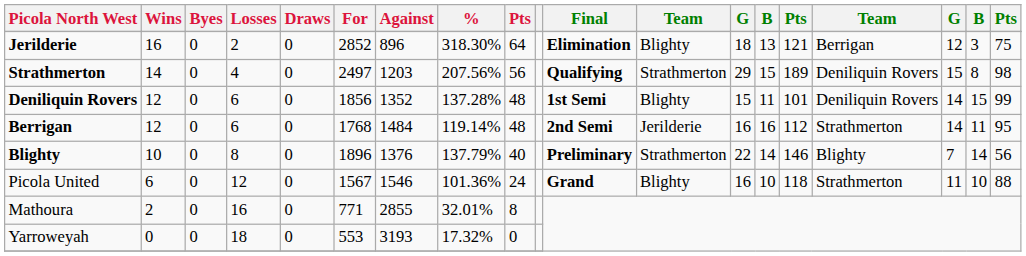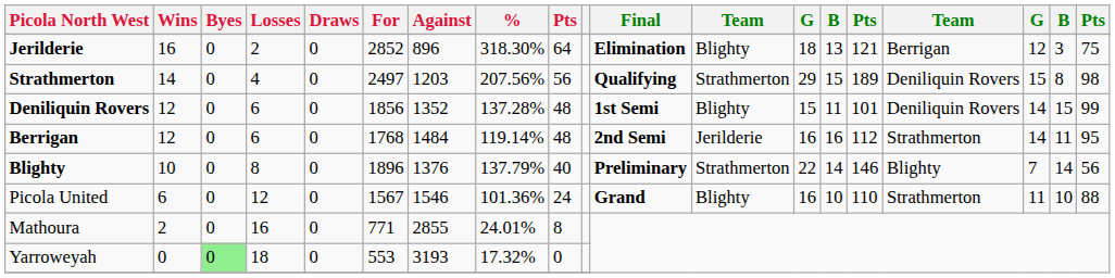 <table style="font-size: 85%; text-align: left;" class="wikitable">
 <tr>
 <th style="color:crimson">Picola North West</th>
 <th style="color:crimson">Wins</th>
 <th style="color:crimson">Byes</th>
 <th style="color:crimson">Losses</th>
 <th style="color:crimson">Draws</th>
 <th style="color:crimson">For</th>
 <th style="color:crimson">Against</th>
 <th style="color:crimson">%</th>
 <th style="color:crimson">Pts</th>
 <th></th>
 <th style="color:green">Final</th>
 <th style="color:green">Team</th>
 <th style="color:green">G</th>
 <th style="color:green">B</th>
 <th style="color:green">Pts</th>
 <th style="color:green">Team</th>
 <th style="color:green">G</th>
 <th style="color:green">B</th>
 <th style="color:green">Pts</th>
 </tr>
 <tr>
 </tr>
 <tr>
 </tr>
 <tr>
 <td><strong>	Jerilderie	</strong></td>
 <td>16</td>
 <td>0</td>
 <td>2</td>
 <td>0</td>
 <td>2852</td>
 <td>896</td>
 <td>318.30%</td>
 <td>64</td>
 <td></td>
 <td><strong>Elimination</strong></td>
 <td>Blighty</td>
 <td>18</td>
 <td>13</td>
 <td>121</td>
 <td>Berrigan</td>
 <td>12</td>
 <td>3</td>
 <td>75</td>
 </tr>
 <tr>
 <td><strong>	Strathmerton	</strong></td>
 <td>14</td>
 <td>0</td>
 <td>4</td>
 <td>0</td>
 <td>2497</td>
 <td>1203</td>
 <td>207.56%</td>
 <td>56</td>
 <td></td>
 <td><strong>Qualifying</strong></td>
 <td>Strathmerton</td>
 <td>29</td>
 <td>15</td>
 <td>189</td>
 <td>Deniliquin Rovers</td>
 <td>15</td>
 <td>8</td>
 <td>98</td>
 </tr>
 <tr>
 <td><strong>	Deniliquin Rovers	</strong></td>
 <td>12</td>
 <td>0</td>
 <td>6</td>
 <td>0</td>
 <td>1856</td>
 <td>1352</td>
 <td>137.28%</td>
 <td>48</td>
 <td></td>
 <td><strong>1st Semi</strong></td>
 <td>Blighty</td>
 <td>15</td>
 <td>11</td>
 <td>101</td>
 <td>Deniliquin Rovers</td>
 <td>14</td>
 <td>15</td>
 <td>99</td>
 </tr>
 <tr>
 <td><strong>	Berrigan	</strong></td>
 <td>12</td>
 <td>0</td>
 <td>6</td>
 <td>0</td>
 <td>1768</td>
 <td>1484</td>
 <td>119.14%</td>
 <td>48</td>
 <td></td>
 <td><strong>2nd Semi</strong></td>
 <td>Jerilderie</td>
 <td>16</td>
 <td>16</td>
 <td>112</td>
 <td>Strathmerton</td>
 <td>14</td>
 <td>11</td>
 <td>95</td>
 </tr>
 <tr>
 <td><strong>	Blighty	</strong></td>
 <td>10</td>
 <td>0</td>
 <td>8</td>
 <td>0</td>
 <td>1896</td>
 <td>1376</td>
 <td>137.79%</td>
 <td>40</td>
 <td></td>
 <td><strong>Preliminary</strong></td>
 <td>Strathmerton</td>
 <td>22</td>
 <td>14</td>
 <td>146</td>
 <td>Blighty</td>
 <td>7</td>
 <td>14</td>
 <td>56</td>
 </tr>
 <tr>
 <td>Picola United</td>
 <td>6</td>
 <td>0</td>
 <td>12</td>
 <td>0</td>
 <td>1567</td>
 <td>1546</td>
 <td>101.36%</td>
 <td>24</td>
 <td></td>
 <td><strong>Grand</strong></td>
 <td>Blighty</td>
 <td>16</td>
 <td>10</td>
-<td>118</td>
+<td>110</td>
 <td>Strathmerton</td>
 <td>11</td>
 <td>10</td>
 <td>88</td>
 </tr>
 <tr>
 <td>Mathoura</td>
 <td>2</td>
 <td>0</td>
 <td>16</td>
 <td>0</td>
 <td>771</td>
 <td>2855</td>
-<td>32.01%</td>
+<td>24.01%</td>
 <td>8</td>
 <td></td>
 </tr>
 <tr>
 <td>Yarroweyah</td>
 <td>0</td>
-<td>0</td>
+<td style="background: lightgreen;">0</td>
 <td>18</td>
 <td>0</td>
 <td>553</td>
 <td>3193</td>
 <td>17.32%</td>
 <td>0</td>
 <td></td>
 </tr>
 <tr>
 </tr>
 </table>
